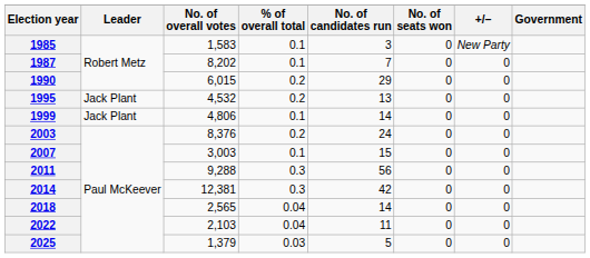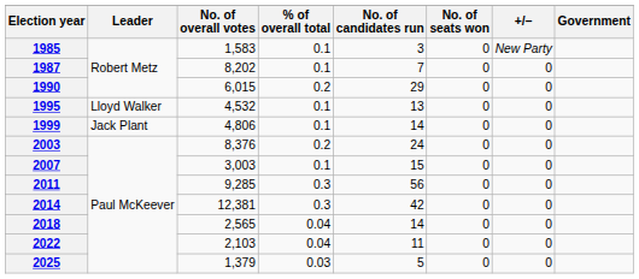 <table class="wikitable plainrowheaders">
 <tr>
 </tr>
 <tr>
 <th>Election year</th>
 <th>Leader</th>
 <th scope="col">No. of<br>overall votes</th>
 <th scope="col">% of<br>overall total</th>
 <th scope="col">No. of<br>candidates run</th>
 <th scope="col">No. of<br>seats won</th>
 <th scope="col">+/−</th>
 <th scope="col">Government</th>
 </tr>
 <tr>
 <th scope="row"><a href='#'>1985</a></th>
 <td align="left" rowspan=3>Robert Metz</td>
 <td align=right>1,583</td>
 <td align=right>0.1</td>
 <td align=right>3</td>
 <td align=right>0</td>
 <td align=right><em>New Party</em></td>
 <td></td>
 </tr>
 <tr>
 <th scope="row"><a href='#'>1987</a></th>
 <td align=right>8,202</td>
 <td align=right>0.1</td>
 <td align=right>7</td>
 <td align=right>0</td>
 <td align=right>0</td>
 <td></td>
 </tr>
 <tr>
 <th scope="row"><a href='#'>1990</a></th>
 <td align=right>6,015</td>
 <td align=right>0.2</td>
 <td align=right>29</td>
 <td align=right>0</td>
 <td align=right>0</td>
 <td></td>
 </tr>
 <tr>
 <th scope="row"><a href='#'>1995</a></th>
-<td>Jack Plant</td>
+<td>Lloyd Walker</td>
 <td align=right>4,532</td>
-<td align=right>0.2</td>
+<td align=right>0.1</td>
 <td align=right>13</td>
 <td align=right>0</td>
 <td align=right>0</td>
 <td></td>
 </tr>
 <tr>
 <th scope="row"><a href='#'>1999</a></th>
 <td>Jack Plant</td>
 <td align=right>4,806</td>
 <td align=right>0.1</td>
 <td align=right>14</td>
 <td align=right>0</td>
 <td align=right>0</td>
 <td></td>
 </tr>
 <tr>
 <th scope="row"><a href='#'>2003</a></th>
 <td align="left" rowspan=7>Paul McKeever</td>
 <td align=right>8,376</td>
 <td align=right>0.2</td>
 <td align=right>24</td>
 <td align=right>0</td>
 <td align=right>0</td>
 <td></td>
 </tr>
 <tr>
 <th scope="row"><a href='#'>2007</a></th>
 <td align=right>3,003</td>
 <td align=right>0.1</td>
 <td align=right>15</td>
 <td align=right>0</td>
 <td align=right>0</td>
 <td></td>
 </tr>
 <tr>
 <th scope="row"><a href='#'>2011</a></th>
-<td align=right>9,288</td>
+<td align=right>9,285</td>
 <td align=right>0.3</td>
 <td align=right>56</td>
 <td align=right>0</td>
 <td align=right>0</td>
 <td></td>
 </tr>
 <tr>
 <th scope="row"><a href='#'>2014</a></th>
 <td align=right>12,381</td>
 <td align=right>0.3</td>
 <td align=right>42</td>
 <td align=right>0</td>
 <td align=right>0</td>
 <td></td>
 </tr>
 <tr>
 <th scope="row"><a href='#'>2018</a></th>
 <td align=right>2,565</td>
 <td align=right>0.04</td>
 <td align=right>14</td>
 <td align=right>0</td>
 <td align=right>0</td>
 <td></td>
 </tr>
 <tr>
 <th scope="row"><a href='#'>2022</a></th>
 <td align=right>2,103</td>
 <td align=right>0.04</td>
 <td align=right>11</td>
 <td align=right>0</td>
 <td align=right>0</td>
 <td></td>
 </tr>
 <tr>
 <th scope="row"><a href='#'>2025</a></th>
 <td align=right>1,379</td>
 <td align=right>0.03</td>
 <td align=right>5</td>
 <td align=right>0</td>
 <td align=right>0</td>
 <td></td>
 </tr>
 </table>
